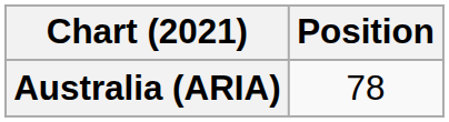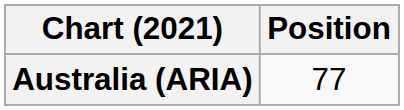 <table class="wikitable plainrowheaders" style="text-align:center;">
 <tr>
 <th scope="col">Chart (2021)</th>
 <th scope="col">Position</th>
 </tr>
 <tr>
 <th scope="row">Australia (ARIA)</th>
-<td>78</td>
+<td>77</td>
 </tr>
 </table>
